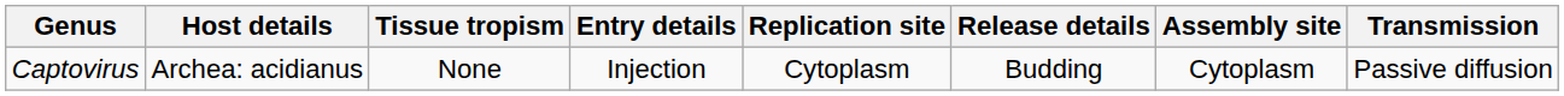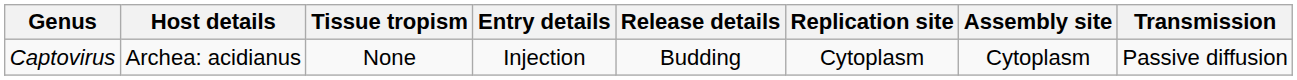 <table class="wikitable sortable" style="text-align:center">
 <tr>
 <th>Genus</th>
 <th>Host details</th>
 <th>Tissue tropism</th>
 <th>Entry details</th>
+<th>Release details</th>
 <th>Replication site</th>
-<th>Release details</th>
 <th>Assembly site</th>
 <th>Transmission</th>
 </tr>
 <tr>
 <td><em>Captovirus</em></td>
 <td>Archea: acidianus</td>
 <td>None</td>
 <td>Injection</td>
+<td>Budding</td>
 <td>Cytoplasm</td>
-<td>Budding</td>
 <td>Cytoplasm</td>
 <td>Passive diffusion</td>
 </tr>
 </table>
